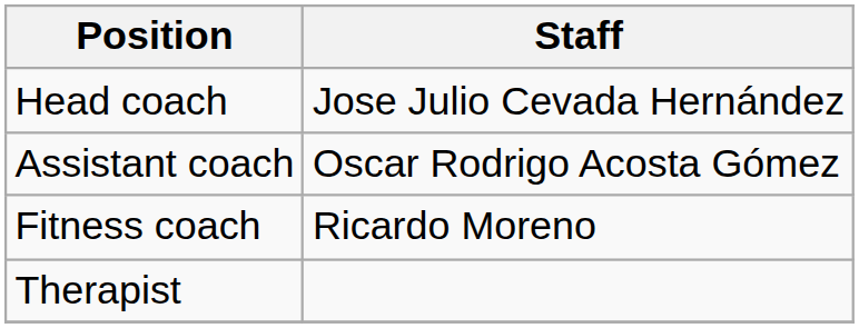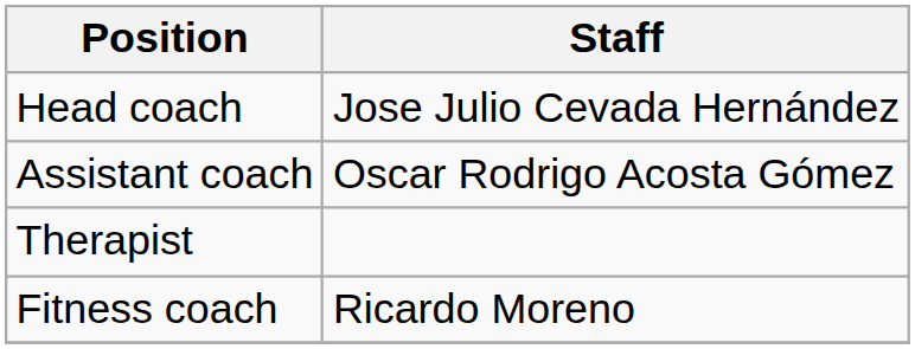 <table class="wikitable">
 <tr>
 <th>Position</th>
 <th>Staff</th>
 </tr>
 <tr>
 <td>Head coach</td>
 <td>Jose Julio Cevada Hernández</td>
 </tr>
 <tr>
 <td>Assistant coach</td>
 <td>Oscar Rodrigo Acosta Gómez</td>
 </tr>
 <tr>
+<td>Therapist</td>
+<td></td>
+</tr>
+<tr>
 <td>Fitness coach</td>
 <td>Ricardo Moreno</td>
 </tr>
 <tr>
-<td>Therapist</td>
-<td></td>
-</tr>
-<tr>
 </tr>
 </table>
